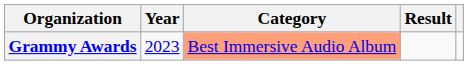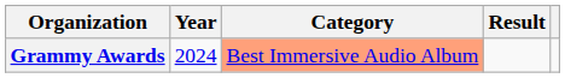 <table class="wikitable sortable plainrowheaders" style="border:none; margin:0;">
 <tr>
 <th scope="col">Organization</th>
 <th scope="col">Year</th>
 <th scope="col">Category</th>
 <th scope="col">Result</th>
 <th scope="col" class="unsortable"></th>
 </tr>
 <tr>
 <th scope="row"><a href='#'>Grammy Awards</a></th>
-<td><a href='#'>2023</a></td>
+<td><a href='#'>2024</a></td>
 <td style="background: lightsalmon;"><a href='#'>Best Immersive Audio Album</a></td>
 <td></td>
 <td style="text-align:center"></td>
 </tr>
 <tr>
 </tr>
 </table>
